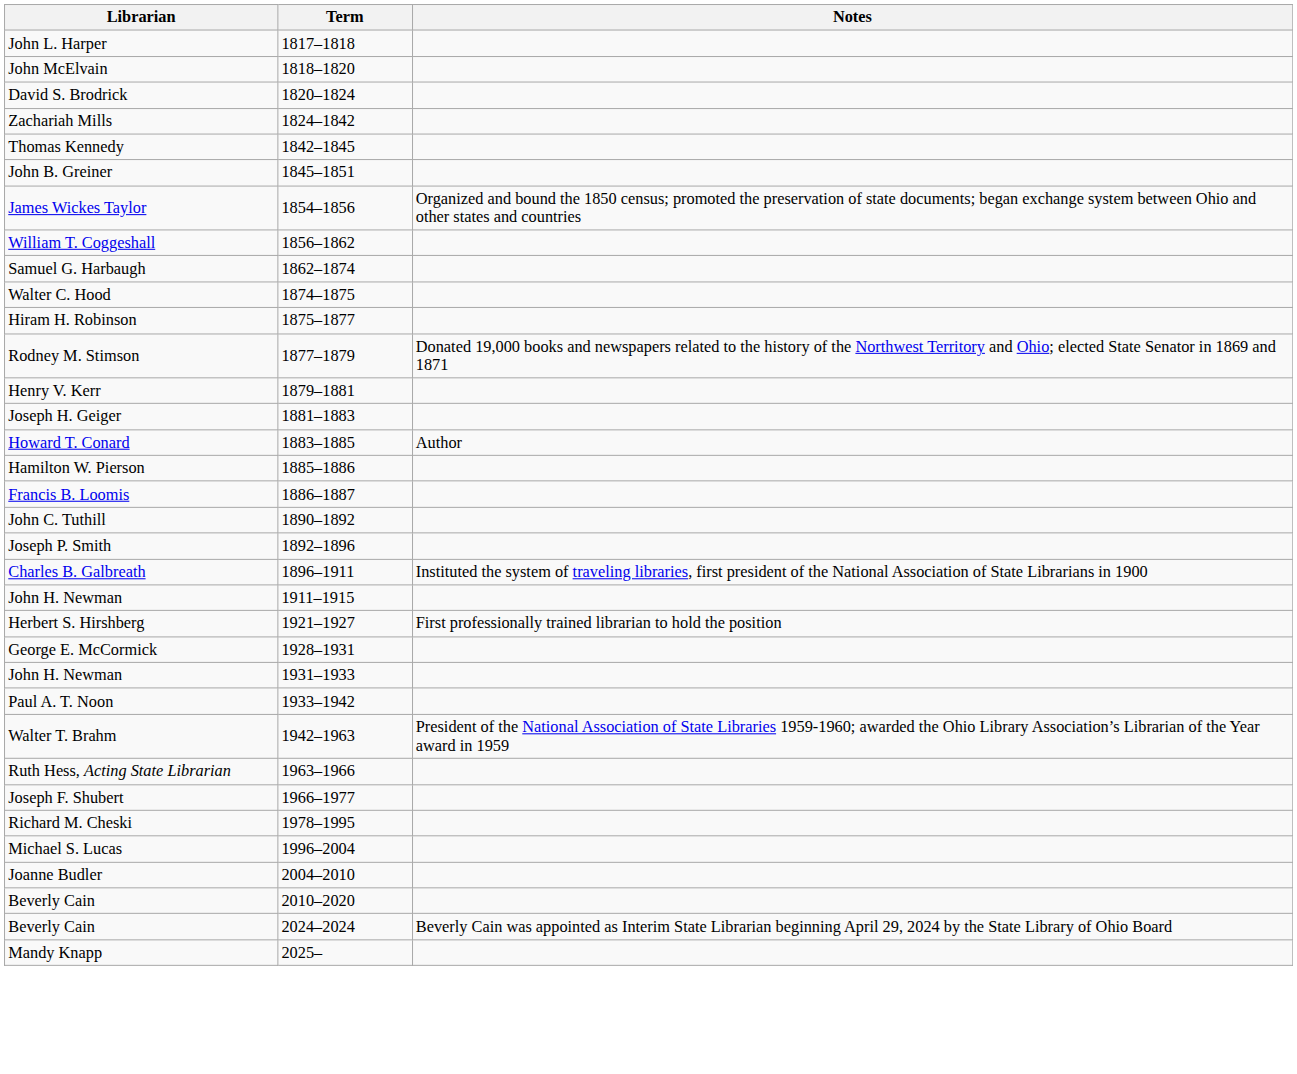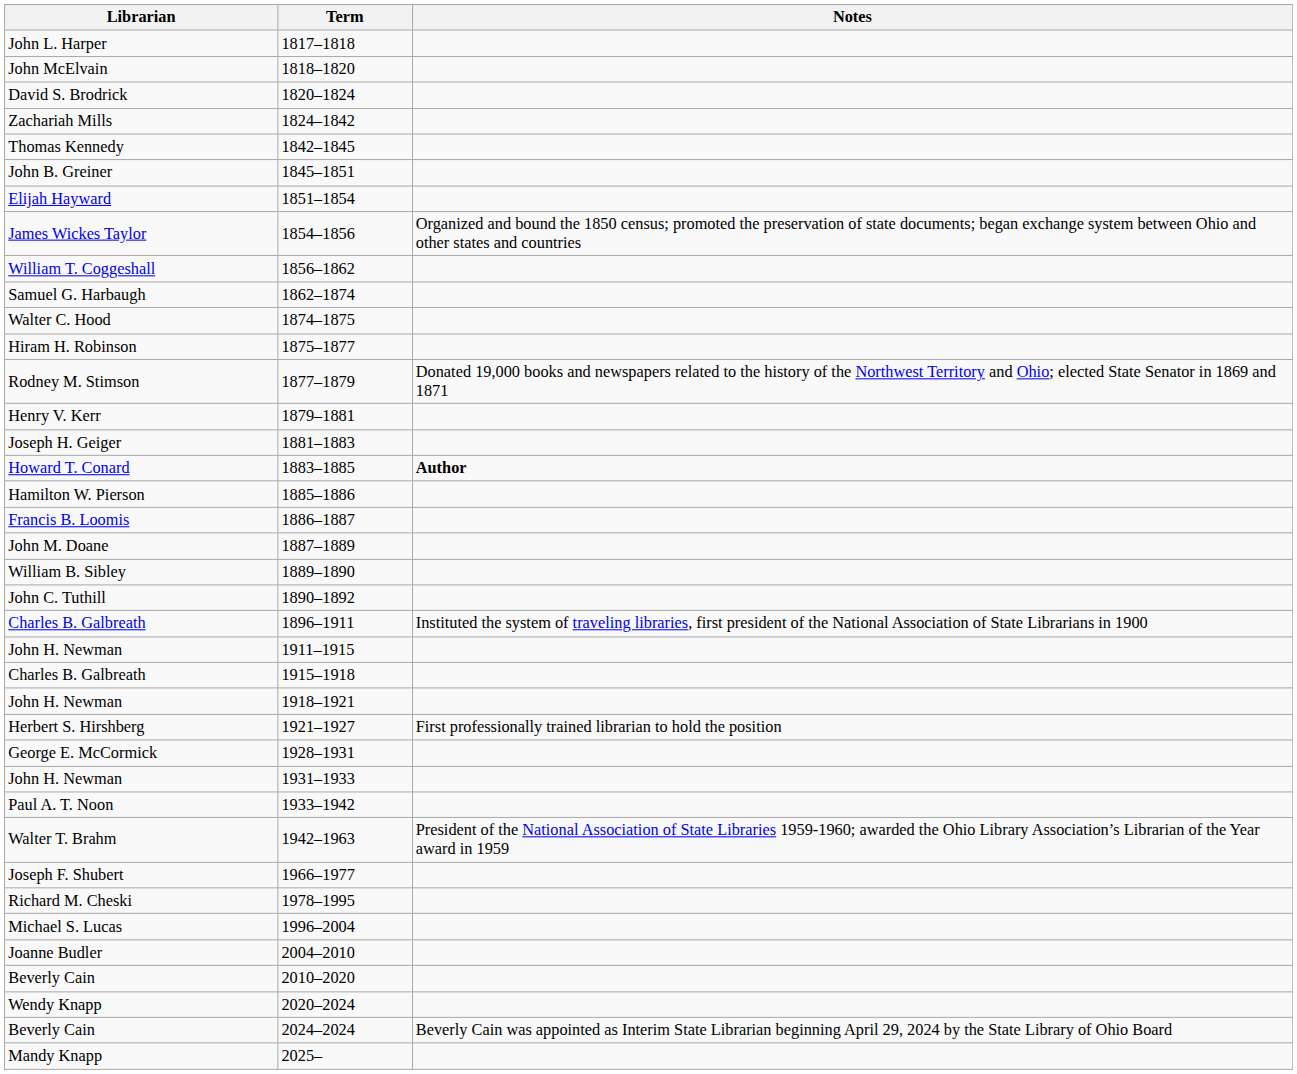 <table class="wikitable" border="0"; style="text-align:left; width:100%; ">
 <tr>
 <th scope="col" width="150">Librarian</th>
 <th scope="col" width="70">Term</th>
 <th scope="col" width="500">Notes</th>
 </tr>
 <tr>
 <td>John L. Harper</td>
 <td>1817–1818</td>
 <td></td>
 </tr>
 <tr>
 <td>John McElvain</td>
 <td>1818–1820</td>
 <td></td>
 </tr>
 <tr>
 <td>David S. Brodrick</td>
 <td>1820–1824</td>
 <td></td>
 </tr>
 <tr>
 <td>Zachariah Mills</td>
 <td>1824–1842</td>
 <td></td>
 </tr>
 <tr>
 <td>Thomas Kennedy</td>
 <td>1842–1845</td>
 <td></td>
 </tr>
 <tr>
 <td>John B. Greiner</td>
 <td>1845–1851</td>
+<td></td>
+</tr>
+<tr>
+<td><a href='#'>Elijah Hayward</a></td>
+<td>1851–1854</td>
 <td></td>
 </tr>
 <tr>
 <td><a href='#'>James Wickes Taylor</a></td>
 <td>1854–1856</td>
 <td>Organized and bound the 1850 census; promoted the preservation of state documents; began exchange system between Ohio and other states and countries</td>
 </tr>
 <tr>
 <td><a href='#'>William T. Coggeshall</a></td>
 <td>1856–1862</td>
 <td></td>
 </tr>
 <tr>
 <td>Samuel G. Harbaugh</td>
 <td>1862–1874</td>
 <td></td>
 </tr>
 <tr>
 <td>Walter C. Hood</td>
 <td>1874–1875</td>
 <td></td>
 </tr>
 <tr>
 <td>Hiram H. Robinson</td>
 <td>1875–1877</td>
 <td></td>
 </tr>
 <tr>
 <td>Rodney M. Stimson</td>
 <td>1877–1879</td>
 <td>Donated 19,000 books and newspapers related to the history of the <a href='#'>Northwest Territory</a> and <a href='#'>Ohio</a>; elected State Senator in 1869 and 1871</td>
 </tr>
 <tr>
 <td>Henry V. Kerr</td>
 <td>1879–1881</td>
 <td></td>
 </tr>
 <tr>
 <td>Joseph H. Geiger</td>
 <td>1881–1883</td>
 <td></td>
 </tr>
 <tr>
 <td><a href='#'>Howard T. Conard</a></td>
 <td>1883–1885</td>
-<td>Author</td>
+<td><strong>Author</strong></td>
 </tr>
 <tr>
 <td>Hamilton W. Pierson</td>
 <td>1885–1886</td>
 <td></td>
 </tr>
 <tr>
 <td><a href='#'>Francis B. Loomis</a></td>
 <td>1886–1887</td>
 <td></td>
 </tr>
 <tr>
-<td>John C. Tuthill</td>
-<td>1890–1892</td>
+<td>John M. Doane</td>
+<td>1887–1889</td>
 <td></td>
 </tr>
 <tr>
-<td>Joseph P. Smith</td>
-<td>1892–1896</td>
+<td>William B. Sibley</td>
+<td>1889–1890</td>
+<td></td>
+</tr>
+<tr>
+<td>John C. Tuthill</td>
+<td>1890–1892</td>
 <td></td>
 </tr>
 <tr>
 <td><a href='#'>Charles B. Galbreath</a></td>
 <td>1896–1911</td>
 <td>Instituted the system of <a href='#'>traveling libraries</a>, first president of the National Association of State Librarians in 1900</td>
 </tr>
 <tr>
 <td>John H. Newman</td>
 <td>1911–1915</td>
+<td></td>
+</tr>
+<tr>
+<td>Charles B. Galbreath</td>
+<td>1915–1918</td>
+<td></td>
+</tr>
+<tr>
+<td>John H. Newman</td>
+<td>1918–1921</td>
 <td></td>
 </tr>
 <tr>
 <td>Herbert S. Hirshberg</td>
 <td>1921–1927</td>
 <td>First professionally trained librarian to hold the position</td>
 </tr>
 <tr>
 <td>George E. McCormick</td>
 <td>1928–1931</td>
 <td></td>
 </tr>
 <tr>
 <td>John H. Newman</td>
 <td>1931–1933</td>
 <td></td>
 </tr>
 <tr>
 <td>Paul A. T. Noon</td>
 <td>1933–1942</td>
 <td></td>
 </tr>
 <tr>
 <td>Walter T. Brahm</td>
 <td>1942–1963</td>
 <td>President of the <a href='#'>National Association of State Libraries</a> 1959-1960; awarded the Ohio Library Association’s Librarian of the Year award in 1959</td>
 </tr>
 <tr>
-<td>Ruth Hess, <em>Acting State Librarian</em></td>
-<td>1963–1966</td>
-<td></td>
-</tr>
-<tr>
 <td>Joseph F. Shubert</td>
 <td>1966–1977</td>
 <td></td>
 </tr>
 <tr>
 <td>Richard M. Cheski</td>
 <td>1978–1995</td>
 <td></td>
 </tr>
 <tr>
 <td>Michael S. Lucas</td>
 <td>1996–2004</td>
 <td></td>
 </tr>
 <tr>
 <td>Joanne Budler</td>
 <td>2004–2010</td>
 <td></td>
 </tr>
 <tr>
 <td>Beverly Cain</td>
 <td>2010–2020</td>
 <td></td>
 </tr>
 <tr>
+<td>Wendy Knapp</td>
+<td>2020–2024</td>
+<td></td>
+</tr>
+<tr>
 <td>Beverly Cain</td>
 <td>2024–2024</td>
 <td>Beverly Cain was appointed as Interim State Librarian beginning April 29, 2024 by the State Library of Ohio Board</td>
 </tr>
 <tr>
 <td>Mandy Knapp</td>
 <td>2025–</td>
 <td></td>
 </tr>
 </table>
